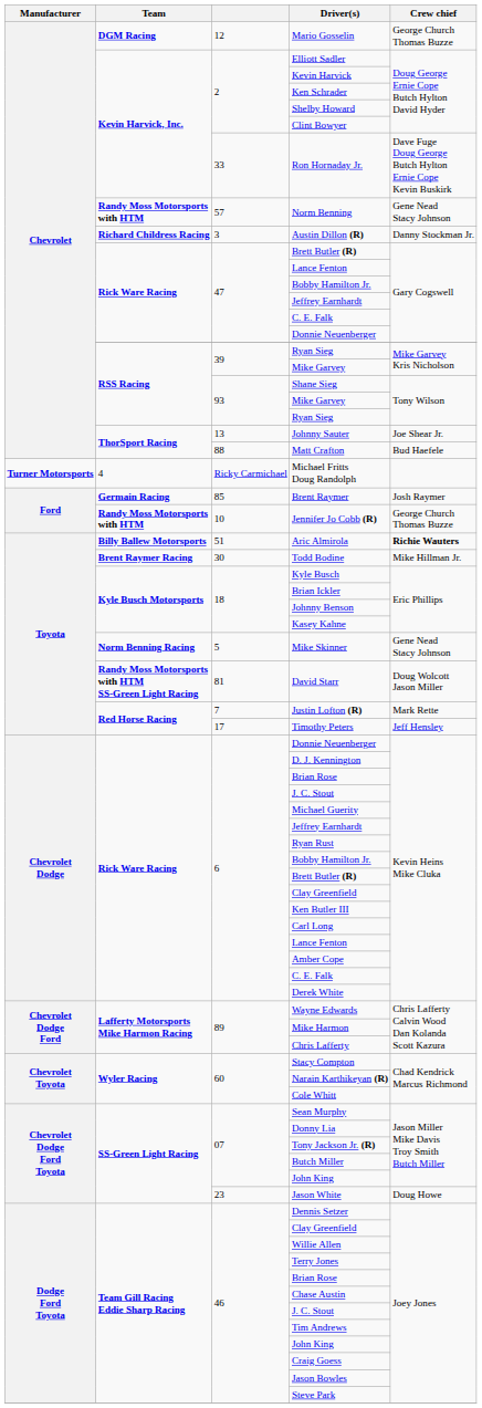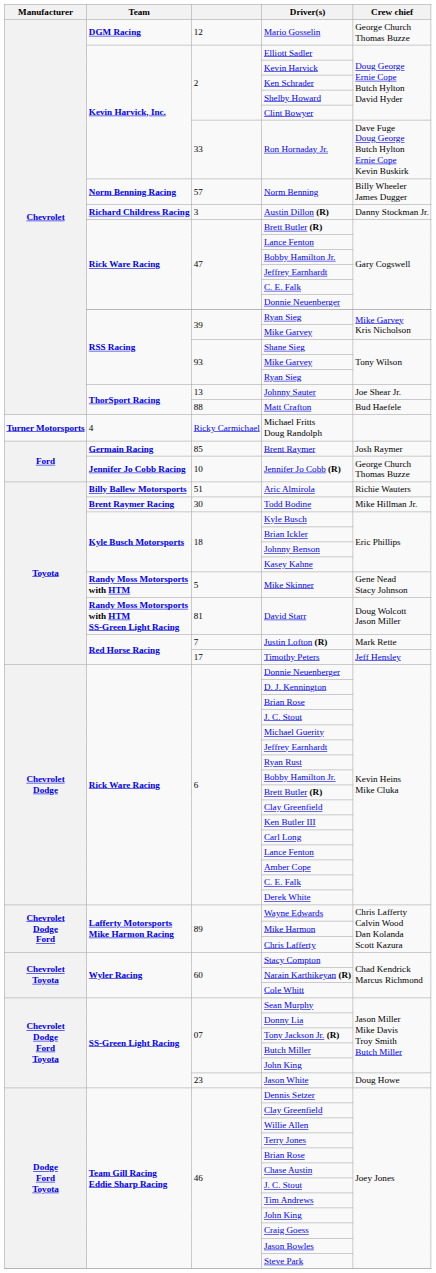 <table class="wikitable" style="font-size: 95%;">
 <tr>
 <th>Manufacturer</th>
 <th>Team</th>
 <th></th>
 <th>Driver(s)</th>
 <th>Crew chief</th>
 </tr>
 <tr>
 <th rowspan=23><a href='#'>Chevrolet</a></th>
 <td><strong><a href='#'>DGM Racing</a></strong></td>
 <td>12</td>
 <td><a href='#'>Mario Gosselin</a></td>
 <td>George Church <small></small> <br> Thomas Buzze <small></small></td>
 </tr>
 <tr>
 <td rowspan=6><strong><a href='#'>Kevin Harvick, Inc.</a></strong></td>
 <td rowspan=5>2</td>
 <td><a href='#'>Elliott Sadler</a> <small></small></td>
 <td rowspan=5><a href='#'>Doug George</a> <small></small> <br> <a href='#'>Ernie Cope</a> <small></small> <br> Butch Hylton <small></small> <br> David Hyder <small></small></td>
 </tr>
 <tr>
 <td><a href='#'>Kevin Harvick</a> <small></small></td>
 </tr>
 <tr>
 <td><a href='#'>Ken Schrader</a> <small></small></td>
 </tr>
 <tr>
 <td><a href='#'>Shelby Howard</a> <small></small></td>
 </tr>
 <tr>
 <td><a href='#'>Clint Bowyer</a> <small></small></td>
 </tr>
 <tr>
 <td>33</td>
 <td><a href='#'>Ron Hornaday Jr.</a></td>
 <td>Dave Fuge <small></small> <br> <a href='#'>Doug George</a> <small></small> <br> Butch Hylton <small></small> <br> <a href='#'>Ernie Cope</a> <small></small> <br> Kevin Buskirk <small></small></td>
 </tr>
 <tr>
-<td><strong><a href='#'>Randy Moss Motorsports</a> <br>with <a href='#'>HTM</a></strong></td>
+<td><strong><a href='#'>Norm Benning Racing</a></strong></td>
 <td>57</td>
 <td><a href='#'>Norm Benning</a></td>
-<td>Gene Nead <small></small> <br> Stacy Johnson <small></small></td>
+<td>Billy Wheeler <small></small> <br> James Dugger <small></small></td>
 </tr>
 <tr>
 <td><strong><a href='#'>Richard Childress Racing</a></strong></td>
 <td>3</td>
 <td><a href='#'>Austin Dillon</a> <strong>(R)</strong></td>
 <td>Danny Stockman Jr.</td>
 </tr>
 <tr>
 <td rowspan=6><strong><a href='#'>Rick Ware Racing</a></strong></td>
 <td rowspan=6>47</td>
 <td><a href='#'>Brett Butler</a> <strong>(R)</strong> <small></small></td>
 <td rowspan=6>Gary Cogswell</td>
 </tr>
 <tr>
 <td><a href='#'>Lance Fenton</a> <small></small></td>
 </tr>
 <tr>
 <td><a href='#'>Bobby Hamilton Jr.</a> <small></small></td>
 </tr>
 <tr>
 <td><a href='#'>Jeffrey Earnhardt</a> <small></small></td>
 </tr>
 <tr>
 <td><a href='#'>C. E. Falk</a> <small></small></td>
 </tr>
 <tr>
 <td><a href='#'>Donnie Neuenberger</a> <small></small></td>
 </tr>
 <tr>
 </tr>
 <tr>
 <td rowspan=5><strong><a href='#'>RSS Racing</a></strong></td>
 <td rowspan=2>39</td>
 <td><a href='#'>Ryan Sieg</a> <small></small></td>
 <td rowspan=2><a href='#'>Mike Garvey</a> <small></small> <br> Kris Nicholson <small></small></td>
 </tr>
 <tr>
 <td><a href='#'>Mike Garvey</a> <small></small></td>
 </tr>
 <tr>
 <td rowspan=3>93</td>
 <td><a href='#'>Shane Sieg</a> <small></small></td>
 <td rowspan=3>Tony Wilson</td>
 </tr>
 <tr>
 <td><a href='#'>Mike Garvey</a> <small></small></td>
 </tr>
 <tr>
 <td><a href='#'>Ryan Sieg</a> <small></small></td>
 </tr>
 <tr>
 <td rowspan=2><strong><a href='#'>ThorSport Racing</a></strong></td>
 <td>13</td>
 <td><a href='#'>Johnny Sauter</a></td>
 <td>Joe Shear Jr.</td>
 </tr>
 <tr>
 <td>88</td>
 <td><a href='#'>Matt Crafton</a></td>
 <td>Bud Haefele</td>
 </tr>
 <tr>
 <td><strong><a href='#'>Turner Motorsports</a></strong></td>
 <td>4</td>
 <td><a href='#'>Ricky Carmichael</a></td>
 <td>Michael Fritts <small></small> <br> Doug Randolph <small></small></td>
 </tr>
 <tr>
 <th rowspan=2><a href='#'>Ford</a></th>
 <td><strong><a href='#'>Germain Racing</a></strong></td>
 <td>85</td>
 <td><a href='#'>Brent Raymer</a></td>
 <td>Josh Raymer</td>
 </tr>
 <tr>
-<td><strong><a href='#'>Randy Moss Motorsports</a> <br>with <a href='#'>HTM</a></strong></td>
+<td><strong><a href='#'>Jennifer Jo Cobb Racing</a></strong></td>
 <td>10</td>
 <td><a href='#'>Jennifer Jo Cobb</a> <strong>(R)</strong></td>
 <td>George Church <small></small> <br> Thomas Buzze <small></small></td>
 </tr>
 <tr>
 <th rowspan=10><a href='#'>Toyota</a></th>
 <td><strong><a href='#'>Billy Ballew Motorsports</a></strong></td>
 <td>51</td>
 <td><a href='#'>Aric Almirola</a></td>
-<td><strong>Richie Wauters</strong></td>
+<td>Richie Wauters</td>
 </tr>
 <tr>
 <td><strong><a href='#'>Brent Raymer Racing</a></strong></td>
 <td>30</td>
 <td><a href='#'>Todd Bodine</a></td>
 <td>Mike Hillman Jr.</td>
 </tr>
 <tr>
 <td rowspan=4><strong><a href='#'>Kyle Busch Motorsports</a></strong></td>
 <td rowspan=4>18</td>
 <td><a href='#'>Kyle Busch</a> <small></small></td>
 <td rowspan=4>Eric Phillips</td>
 </tr>
 <tr>
 <td><a href='#'>Brian Ickler</a> <small></small></td>
 </tr>
 <tr>
 <td><a href='#'>Johnny Benson</a> <small></small></td>
 </tr>
 <tr>
 <td><a href='#'>Kasey Kahne</a> <small></small></td>
 </tr>
 <tr>
-<td><strong><a href='#'>Norm Benning Racing</a></strong></td>
+<td><strong><a href='#'>Randy Moss Motorsports</a> <br>with <a href='#'>HTM</a></strong></td>
 <td>5</td>
 <td><a href='#'>Mike Skinner</a></td>
 <td>Gene Nead <small></small> <br> Stacy Johnson <small></small></td>
 </tr>
 <tr>
 <td><strong><a href='#'>Randy Moss Motorsports</a><br> with <a href='#'>HTM</a></strong> <small></small> <br> <strong><a href='#'>SS-Green Light Racing</a></strong> <small></small></td>
 <td>81</td>
 <td><a href='#'>David Starr</a></td>
 <td>Doug Wolcott <small></small> <br> Jason Miller <small></small></td>
 </tr>
 <tr>
 <td rowspan=2><strong><a href='#'>Red Horse Racing</a></strong></td>
 <td>7</td>
 <td><a href='#'>Justin Lofton</a> <strong>(R)</strong></td>
 <td>Mark Rette</td>
 </tr>
 <tr>
 <td>17</td>
 <td><a href='#'>Timothy Peters</a></td>
 <td><a href='#'>Jeff Hensley</a></td>
 </tr>
 <tr>
 <th rowspan=16><a href='#'>Chevrolet</a> <br> <a href='#'>Dodge</a></th>
 <td rowspan=16><strong><a href='#'>Rick Ware Racing</a></strong></td>
 <td rowspan=16>6</td>
 <td><a href='#'>Donnie Neuenberger</a> <small></small></td>
 <td rowspan=16>Kevin Heins <br> Mike Cluka <br></td>
 </tr>
 <tr>
 <td><a href='#'>D. J. Kennington</a> <small></small></td>
 </tr>
 <tr>
 <td><a href='#'>Brian Rose</a> <small></small></td>
 </tr>
 <tr>
 <td><a href='#'>J. C. Stout</a> <small></small></td>
 </tr>
 <tr>
 <td><a href='#'>Michael Guerity</a> <small></small></td>
 </tr>
 <tr>
 <td><a href='#'>Jeffrey Earnhardt</a> <small></small></td>
 </tr>
 <tr>
 <td><a href='#'>Ryan Rust</a> <small></small></td>
 </tr>
 <tr>
 <td><a href='#'>Bobby Hamilton Jr.</a> <small></small></td>
 </tr>
 <tr>
 <td><a href='#'>Brett Butler</a> <strong>(R)</strong> <small></small></td>
 </tr>
 <tr>
 <td><a href='#'>Clay Greenfield</a> <small></small></td>
 </tr>
 <tr>
 <td><a href='#'>Ken Butler III</a> <small></small></td>
 </tr>
 <tr>
 <td><a href='#'>Carl Long</a> <small></small></td>
 </tr>
 <tr>
 <td><a href='#'>Lance Fenton</a> <small></small></td>
 </tr>
 <tr>
 <td><a href='#'>Amber Cope</a> <small></small></td>
 </tr>
 <tr>
 <td><a href='#'>C. E. Falk</a> <small></small></td>
 </tr>
 <tr>
 <td><a href='#'>Derek White</a> <small></small></td>
 </tr>
 <tr>
 <th rowspan=3><a href='#'>Chevrolet</a> <br> <a href='#'>Dodge</a> <br> <a href='#'>Ford</a></th>
 <td rowspan=3><strong><a href='#'>Lafferty Motorsports</a></strong> <br> <strong><a href='#'>Mike Harmon Racing</a></strong></td>
 <td rowspan=3>89</td>
 <td><a href='#'>Wayne Edwards</a> <small></small></td>
 <td rowspan=3>Chris Lafferty <small></small> <br> Calvin Wood <small></small> <br> Dan Kolanda <small></small> <br> Scott Kazura <small></small></td>
 </tr>
 <tr>
 <td><a href='#'>Mike Harmon</a> <small></small></td>
 </tr>
 <tr>
 <td><a href='#'>Chris Lafferty</a> <small></small></td>
 </tr>
 <tr>
 <th rowspan=3><a href='#'>Chevrolet</a> <br> <a href='#'>Toyota</a></th>
 <td rowspan=3><strong><a href='#'>Wyler Racing</a></strong></td>
 <td rowspan=3>60</td>
 <td><a href='#'>Stacy Compton</a> <small></small></td>
 <td rowspan=3>Chad Kendrick <small></small> <br> Marcus Richmond <small></small></td>
 </tr>
 <tr>
 <td><a href='#'>Narain Karthikeyan</a> <strong>(R)</strong> <small></small></td>
 </tr>
 <tr>
 <td><a href='#'>Cole Whitt</a> <small></small></td>
 </tr>
 <tr>
 <th rowspan=6><a href='#'>Chevrolet</a> <br> <a href='#'>Dodge</a> <br> <a href='#'>Ford</a> <br> <a href='#'>Toyota</a></th>
 <td rowspan=6><strong><a href='#'>SS-Green Light Racing</a></strong></td>
 <td rowspan=5>07</td>
 <td><a href='#'>Sean Murphy</a> <small></small></td>
 <td rowspan=5>Jason Miller <br> Mike Davis <br> Troy Smith <br> <a href='#'>Butch Miller</a></td>
 </tr>
 <tr>
 <td><a href='#'>Donny Lia</a> <small></small></td>
 </tr>
 <tr>
 <td><a href='#'>Tony Jackson Jr.</a> <strong>(R)</strong> <small></small></td>
 </tr>
 <tr>
 <td><a href='#'>Butch Miller</a> <small></small></td>
 </tr>
 <tr>
 <td><a href='#'>John King</a> <small></small></td>
 </tr>
 <tr>
 <td>23</td>
 <td><a href='#'>Jason White</a></td>
 <td>Doug Howe</td>
 </tr>
 <tr>
 <th rowspan=12><a href='#'>Dodge</a> <br> <a href='#'>Ford</a> <br> <a href='#'>Toyota</a></th>
 <td rowspan=12><strong><a href='#'>Team Gill Racing</a></strong> <small></small> <br> <strong><a href='#'>Eddie Sharp Racing</a></strong> <small></small></td>
 <td rowspan=12>46</td>
 <td><a href='#'>Dennis Setzer</a> <small></small></td>
 <td rowspan=12>Joey Jones</td>
 </tr>
 <tr>
 <td><a href='#'>Clay Greenfield</a> <small></small></td>
 </tr>
 <tr>
 <td><a href='#'>Willie Allen</a> <small></small></td>
 </tr>
 <tr>
 <td><a href='#'>Terry Jones</a> <small></small></td>
 </tr>
 <tr>
 <td><a href='#'>Brian Rose</a> <small></small></td>
 </tr>
 <tr>
 <td><a href='#'>Chase Austin</a> <small></small></td>
 </tr>
 <tr>
 <td><a href='#'>J. C. Stout</a> <small></small></td>
 </tr>
 <tr>
 <td><a href='#'>Tim Andrews</a> <small></small></td>
 </tr>
 <tr>
 <td><a href='#'>John King</a> <small></small></td>
 </tr>
 <tr>
 <td><a href='#'>Craig Goess</a> <small></small></td>
 </tr>
 <tr>
 <td><a href='#'>Jason Bowles</a> <small></small></td>
 </tr>
 <tr>
 <td><a href='#'>Steve Park</a> <small></small></td>
 </tr>
 <tr>
 </tr>
 </table>
